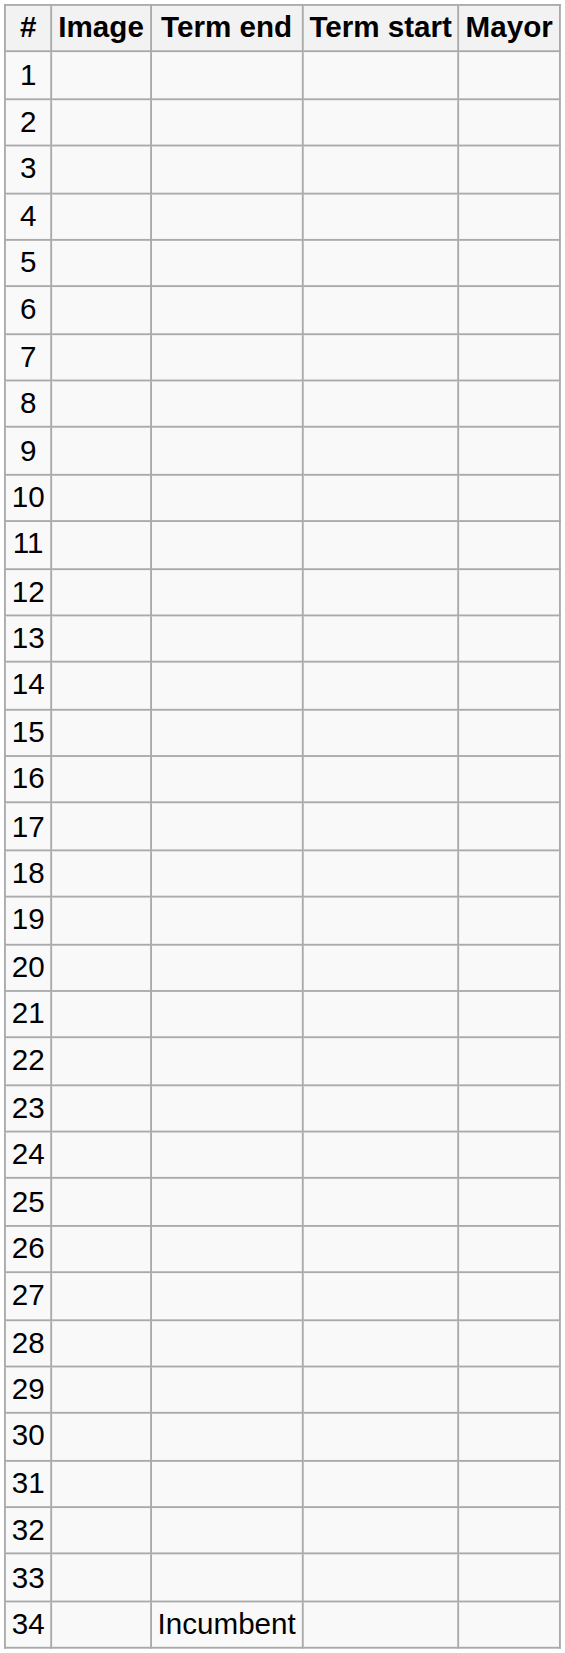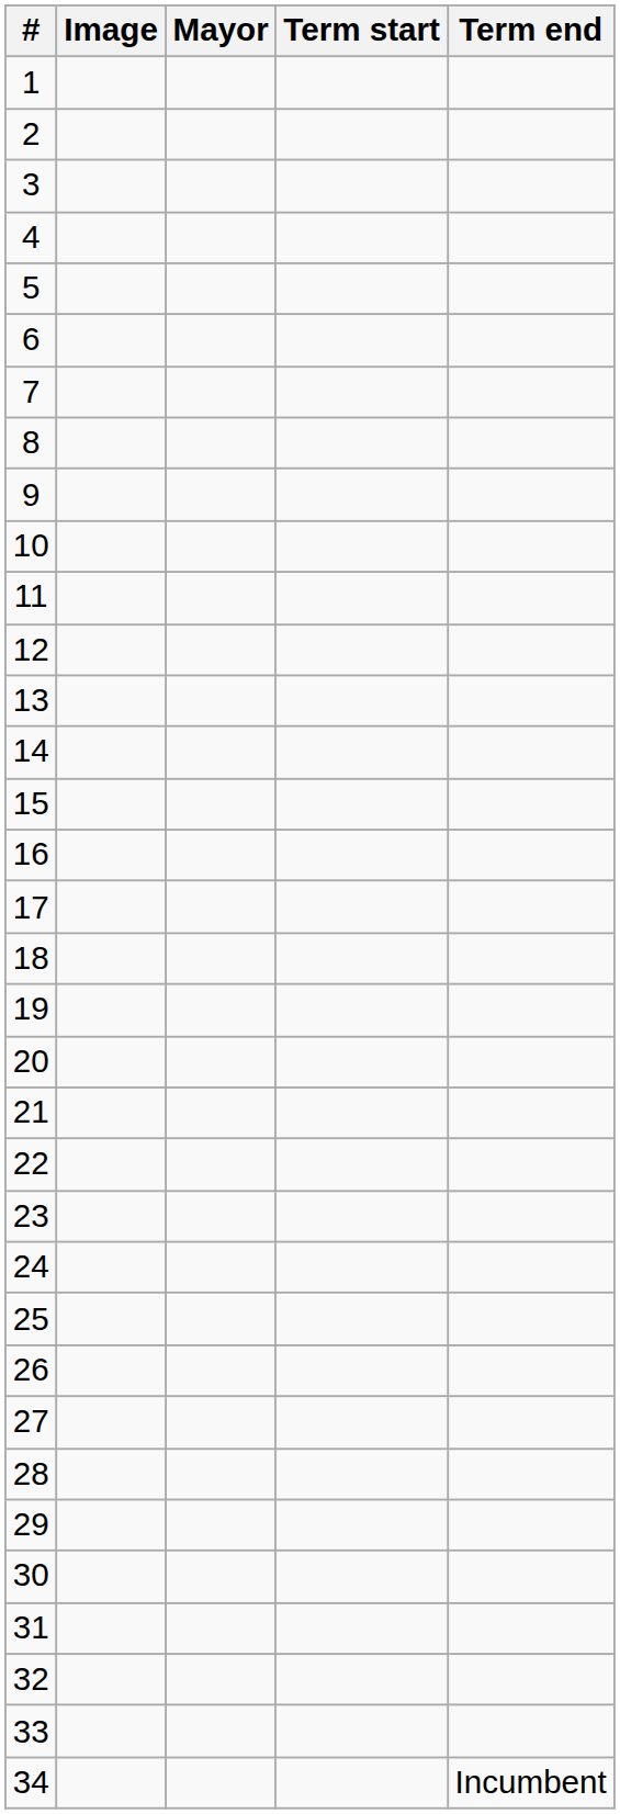 <table class="wikitable sortable">
 <tr>
 <th align=center>#</th>
 <th>Image</th>
+<th>Mayor</th>
+<th>Term start</th>
 <th>Term end</th>
-<th>Term start</th>
-<th>Mayor</th>
 </tr>
 <tr>
 <td align=center>1</td>
 <td></td>
+<td></td>
 <td align=center></td>
 <td align=center></td>
-<td></td>
 </tr>
 <tr>
 <td align=center>2</td>
 <td></td>
+<td></td>
 <td align=center></td>
 <td align=center></td>
-<td></td>
 </tr>
 <tr>
 <td align=center>3</td>
 <td></td>
+<td></td>
 <td align=center></td>
 <td align=center></td>
-<td></td>
 </tr>
 <tr>
 <td align=center>4</td>
 <td></td>
+<td></td>
 <td align=center></td>
 <td align=center></td>
-<td></td>
 </tr>
 <tr>
 <td align=center>5</td>
 <td></td>
+<td></td>
 <td align=center></td>
 <td align=center></td>
-<td></td>
 </tr>
 <tr>
 <td align=center>6</td>
 <td></td>
+<td></td>
 <td align=center></td>
 <td align=center></td>
-<td></td>
 </tr>
 <tr>
 <td align=center>7</td>
 <td></td>
+<td></td>
 <td align=center></td>
 <td align=center></td>
-<td></td>
 </tr>
 <tr>
 <td align=center>8</td>
 <td></td>
+<td></td>
 <td align=center></td>
 <td align=center></td>
-<td></td>
 </tr>
 <tr>
 <td align=center>9</td>
 <td></td>
+<td></td>
 <td align=center></td>
 <td align=center></td>
-<td></td>
 </tr>
 <tr>
 <td align=center>10</td>
 <td></td>
+<td></td>
 <td align=center></td>
 <td align=center></td>
-<td></td>
 </tr>
 <tr>
 <td align=center>11</td>
 <td></td>
+<td></td>
 <td align=center></td>
 <td align=center></td>
-<td></td>
 </tr>
 <tr>
 <td align=center>12</td>
 <td></td>
+<td></td>
 <td align=center></td>
 <td align=center></td>
-<td></td>
 </tr>
 <tr>
 <td align=center>13</td>
 <td></td>
+<td></td>
 <td align=center></td>
 <td align=center></td>
-<td></td>
 </tr>
 <tr>
 <td align=center>14</td>
 <td></td>
+<td></td>
 <td align=center></td>
 <td align=center></td>
-<td></td>
 </tr>
 <tr>
 <td align=center>15</td>
 <td></td>
+<td></td>
 <td align=center></td>
 <td align=center></td>
-<td></td>
 </tr>
 <tr>
 <td align=center>16</td>
 <td></td>
+<td></td>
 <td align=center></td>
 <td align=center></td>
-<td></td>
 </tr>
 <tr>
 <td align=center>17</td>
 <td></td>
+<td></td>
 <td align=center></td>
 <td align=center></td>
-<td></td>
 </tr>
 <tr>
 <td align=center>18</td>
 <td></td>
+<td></td>
 <td align=center></td>
 <td align=center></td>
-<td></td>
 </tr>
 <tr>
 <td align=center>19</td>
 <td></td>
+<td></td>
 <td align=center></td>
 <td align=center></td>
-<td></td>
 </tr>
 <tr>
 <td align=center>20</td>
 <td></td>
+<td></td>
 <td align=center></td>
 <td align=center></td>
-<td></td>
 </tr>
 <tr>
 <td align=center>21</td>
 <td></td>
+<td></td>
 <td align=center></td>
 <td align=center></td>
-<td></td>
 </tr>
 <tr>
 <td align=center>22</td>
 <td></td>
+<td></td>
 <td align=center></td>
 <td align=center></td>
-<td></td>
 </tr>
 <tr>
 <td align=center>23</td>
 <td></td>
+<td></td>
 <td align=center></td>
 <td align=center></td>
-<td></td>
 </tr>
 <tr>
 <td align=center>24</td>
 <td></td>
+<td></td>
 <td align=center></td>
 <td align=center></td>
-<td></td>
 </tr>
 <tr>
 <td align=center>25</td>
 <td></td>
+<td></td>
 <td align=center></td>
 <td align=center></td>
-<td></td>
 </tr>
 <tr>
 <td align=center>26</td>
 <td></td>
+<td></td>
 <td align=center></td>
 <td align=center></td>
-<td></td>
 </tr>
 <tr>
 <td align=center>27</td>
 <td></td>
+<td></td>
 <td align=center></td>
 <td align=center></td>
-<td></td>
 </tr>
 <tr>
 <td align=center>28</td>
 <td></td>
+<td></td>
 <td align=center></td>
 <td align=center></td>
-<td></td>
 </tr>
 <tr>
 <td align=center>29</td>
 <td></td>
+<td></td>
 <td align=center></td>
 <td align=center></td>
-<td></td>
 </tr>
 <tr>
 <td align=center>30</td>
 <td></td>
+<td></td>
 <td align=center></td>
 <td align=center></td>
-<td></td>
 </tr>
 <tr>
 <td align=center>31</td>
 <td></td>
+<td></td>
 <td align=center></td>
 <td align=center></td>
-<td></td>
 </tr>
 <tr>
 <td align=center>32</td>
 <td></td>
+<td></td>
 <td align=center></td>
 <td align=center></td>
-<td></td>
 </tr>
 <tr>
 <td align=center>33</td>
 <td></td>
+<td></td>
 <td align=center></td>
 <td align=center></td>
-<td></td>
 </tr>
 <tr>
 <td align=center>34</td>
 <td></td>
+<td></td>
+<td align=center></td>
 <td align=center>Incumbent</td>
-<td align=center></td>
-<td></td>
 </tr>
 </table>
